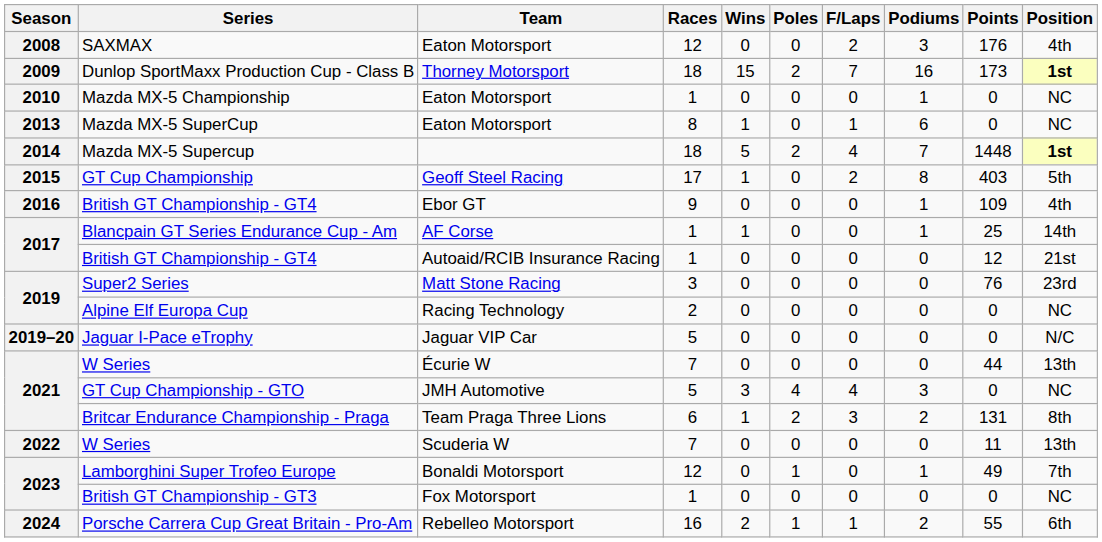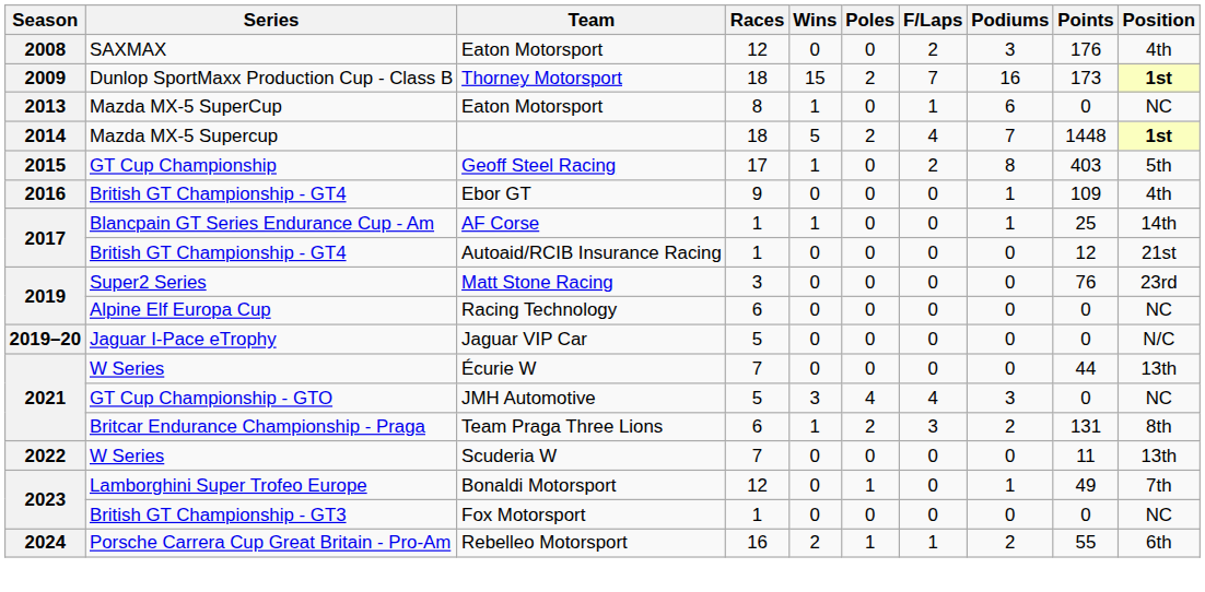 <table class="wikitable" style="font-size: 90%; text-align:center">
 <tr>
 <th>Season</th>
 <th>Series</th>
 <th>Team</th>
 <th>Races</th>
 <th>Wins</th>
 <th>Poles</th>
 <th>F/Laps</th>
 <th>Podiums</th>
 <th>Points</th>
 <th>Position</th>
 </tr>
 <tr>
 <th>2008</th>
 <td align=left>SAXMAX</td>
 <td align=left>Eaton Motorsport</td>
 <td>12</td>
 <td>0</td>
 <td>0</td>
 <td>2</td>
 <td>3</td>
 <td>176</td>
 <td>4th</td>
 </tr>
 <tr>
 <th>2009</th>
 <td align=left>Dunlop SportMaxx Production Cup - Class B</td>
 <td align=left><a href='#'>Thorney Motorsport</a></td>
 <td>18</td>
 <td>15</td>
 <td>2</td>
 <td>7</td>
 <td>16</td>
 <td>173</td>
 <td style="background:#FBFFBF;"><strong>1st</strong></td>
-</tr>
-<tr>
-<th>2010</th>
-<td align=left>Mazda MX-5 Championship</td>
-<td align=left>Eaton Motorsport</td>
-<td>1</td>
-<td>0</td>
-<td>0</td>
-<td>0</td>
-<td>1</td>
-<td>0</td>
-<td>NC</td>
 </tr>
 <tr>
 <th>2013</th>
 <td align=left>Mazda MX-5 SuperCup</td>
 <td align=left>Eaton Motorsport</td>
 <td>8</td>
 <td>1</td>
 <td>0</td>
 <td>1</td>
 <td>6</td>
 <td>0</td>
 <td>NC</td>
 </tr>
 <tr>
 <th>2014</th>
 <td align=left>Mazda MX-5 Supercup</td>
 <td align=left></td>
 <td>18</td>
 <td>5</td>
 <td>2</td>
 <td>4</td>
 <td>7</td>
 <td>1448</td>
 <td style="background:#FBFFBF;"><strong>1st</strong></td>
 </tr>
 <tr>
 <th>2015</th>
 <td align=left><a href='#'>GT Cup Championship</a></td>
 <td align=left><a href='#'>Geoff Steel Racing</a></td>
 <td>17</td>
 <td>1</td>
 <td>0</td>
 <td>2</td>
 <td>8</td>
 <td>403</td>
 <td>5th</td>
 </tr>
 <tr>
 <th>2016</th>
 <td align=left><a href='#'>British GT Championship - GT4</a></td>
 <td align=left>Ebor GT</td>
 <td>9</td>
 <td>0</td>
 <td>0</td>
 <td>0</td>
 <td>1</td>
 <td>109</td>
 <td>4th</td>
 </tr>
 <tr>
 <th rowspan=2>2017</th>
 <td align=left><a href='#'>Blancpain GT Series Endurance Cup - Am</a></td>
 <td align=left><a href='#'>AF Corse</a></td>
 <td>1</td>
 <td>1</td>
 <td>0</td>
 <td>0</td>
 <td>1</td>
 <td>25</td>
 <td>14th</td>
 </tr>
 <tr>
 <td align=left><a href='#'>British GT Championship - GT4</a></td>
 <td align=left>Autoaid/RCIB Insurance Racing</td>
 <td>1</td>
 <td>0</td>
 <td>0</td>
 <td>0</td>
 <td>0</td>
 <td>12</td>
 <td>21st</td>
 </tr>
 <tr>
 <th rowspan=2>2019</th>
 <td align=left><a href='#'>Super2 Series</a></td>
 <td align=left><a href='#'>Matt Stone Racing</a></td>
 <td>3</td>
 <td>0</td>
 <td>0</td>
 <td>0</td>
 <td>0</td>
 <td>76</td>
 <td>23rd</td>
 </tr>
 <tr>
 <td align=left><a href='#'>Alpine Elf Europa Cup</a></td>
 <td align=left>Racing Technology</td>
-<td>2</td>
+<td>6</td>
 <td>0</td>
 <td>0</td>
 <td>0</td>
 <td>0</td>
 <td>0</td>
 <td>NC</td>
 </tr>
 <tr>
 <th>2019–20</th>
 <td align=left><a href='#'>Jaguar I-Pace eTrophy</a></td>
 <td align=left>Jaguar VIP Car</td>
 <td>5</td>
 <td>0</td>
 <td>0</td>
 <td>0</td>
 <td>0</td>
 <td>0</td>
 <td>N/C</td>
 </tr>
 <tr>
 <th rowspan=3>2021</th>
 <td align=left><a href='#'>W Series</a></td>
 <td align=left>Écurie W</td>
 <td>7</td>
 <td>0</td>
 <td>0</td>
 <td>0</td>
 <td>0</td>
 <td>44</td>
 <td>13th</td>
 </tr>
 <tr>
 <td align=left><a href='#'>GT Cup Championship - GTO</a></td>
 <td align=left>JMH Automotive</td>
 <td>5</td>
 <td>3</td>
 <td>4</td>
 <td>4</td>
 <td>3</td>
 <td>0</td>
 <td>NC</td>
 </tr>
 <tr>
 <td align=left><a href='#'>Britcar Endurance Championship - Praga</a></td>
 <td align=left>Team Praga Three Lions</td>
 <td>6</td>
 <td>1</td>
 <td>2</td>
 <td>3</td>
 <td>2</td>
 <td>131</td>
 <td>8th</td>
 </tr>
 <tr>
 <th>2022</th>
 <td align=left><a href='#'>W Series</a></td>
 <td align=left>Scuderia W</td>
 <td>7</td>
 <td>0</td>
 <td>0</td>
 <td>0</td>
 <td>0</td>
 <td>11</td>
 <td>13th</td>
 </tr>
 <tr>
 <th rowspan=2>2023</th>
 <td align=left><a href='#'>Lamborghini Super Trofeo Europe</a></td>
 <td align=left>Bonaldi Motorsport</td>
 <td>12</td>
 <td>0</td>
 <td>1</td>
 <td>0</td>
 <td>1</td>
 <td>49</td>
 <td>7th</td>
 </tr>
 <tr>
 <td align=left><a href='#'>British GT Championship - GT3</a></td>
 <td align=left>Fox Motorsport</td>
 <td>1</td>
 <td>0</td>
 <td>0</td>
 <td>0</td>
 <td>0</td>
 <td>0</td>
 <td>NC</td>
 </tr>
 <tr>
 <th>2024</th>
 <td align=left><a href='#'>Porsche Carrera Cup Great Britain - Pro-Am</a></td>
 <td align=left>Rebelleo Motorsport</td>
 <td>16</td>
 <td>2</td>
 <td>1</td>
 <td>1</td>
 <td>2</td>
 <td>55</td>
 <td>6th</td>
 </tr>
 </table>
